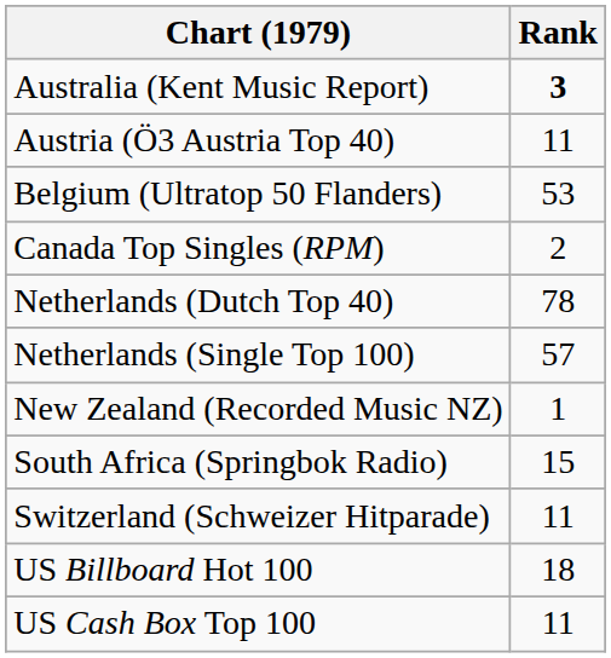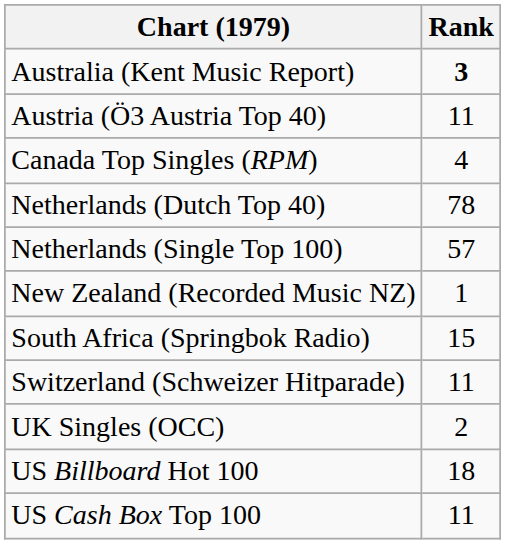 <table class="wikitable sortable">
 <tr>
 <th>Chart (1979)</th>
 <th>Rank</th>
 </tr>
 <tr>
 <td>Australia (Kent Music Report)</td>
 <td align="center"><strong>3</strong></td>
 </tr>
 <tr>
 <td>Austria (Ö3 Austria Top 40)</td>
 <td align="center">11</td>
 </tr>
 <tr>
-<td>Belgium (Ultratop 50 Flanders)</td>
-<td align="center">53</td>
-</tr>
-<tr>
 <td>Canada Top Singles (<em>RPM</em>)</td>
-<td align="center">2</td>
+<td align="center">4</td>
 </tr>
 <tr>
 <td>Netherlands (Dutch Top 40)</td>
 <td align="center">78</td>
 </tr>
 <tr>
 <td>Netherlands (Single Top 100)</td>
 <td align="center">57</td>
 </tr>
 <tr>
 <td>New Zealand (Recorded Music NZ)</td>
 <td align="center">1</td>
 </tr>
 <tr>
 <td>South Africa (Springbok Radio)</td>
 <td align="center">15</td>
 </tr>
 <tr>
 <td>Switzerland (Schweizer Hitparade)</td>
 <td align="center">11</td>
 </tr>
 <tr>
+<td>UK Singles (OCC)</td>
+<td align="center">2</td>
+</tr>
+<tr>
 <td>US <em>Billboard</em> Hot 100</td>
 <td align="center">18</td>
 </tr>
 <tr>
 <td>US <em>Cash Box</em> Top 100</td>
 <td align="center">11</td>
 </tr>
 </table>
